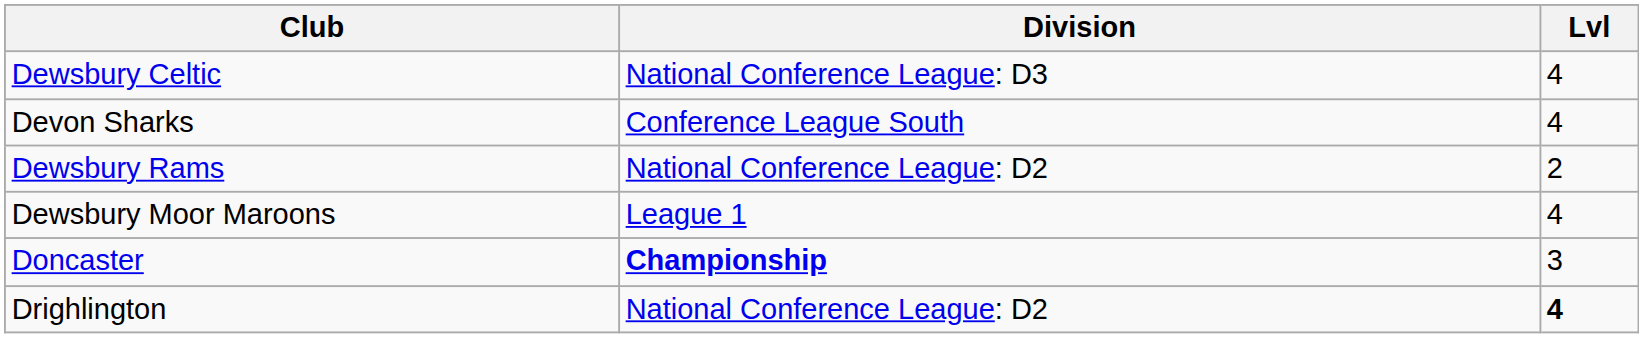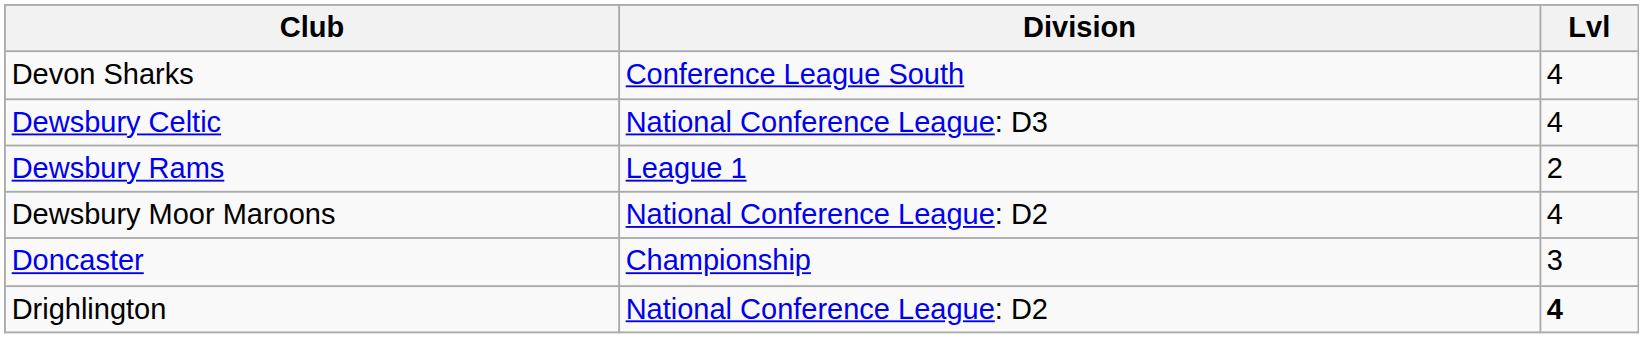 <table class="wikitable sortable" width=100% style="font-size:98%">
 <tr>
 <th width=20%>Club</th>
 <th width=30%>Division</th>
 <th width=3%>Lvl</th>
 </tr>
 <tr>
+<td>Devon Sharks</td>
+<td><a href='#'>Conference League South</a></td>
+<td>4</td>
+</tr>
+<tr>
 <td><a href='#'>Dewsbury Celtic</a></td>
 <td><a href='#'>National Conference League</a>: D3</td>
 <td>4</td>
 </tr>
 <tr>
-<td>Devon Sharks</td>
-<td><a href='#'>Conference League South</a></td>
-<td>4</td>
-</tr>
-<tr>
 <td> <a href='#'>Dewsbury Rams</a></td>
-<td><a href='#'>National Conference League</a>: D2</td>
+<td><a href='#'>League 1</a></td>
 <td>2</td>
 </tr>
 <tr>
 <td>Dewsbury Moor Maroons</td>
-<td><a href='#'>League 1</a></td>
+<td><a href='#'>National Conference League</a>: D2</td>
 <td>4</td>
 </tr>
 <tr>
 <td> <a href='#'>Doncaster</a></td>
-<td><strong><a href='#'>Championship</a></strong></td>
+<td><a href='#'>Championship</a></td>
 <td>3</td>
 </tr>
 <tr>
 <td>Drighlington</td>
 <td><a href='#'>National Conference League</a>: D2</td>
 <td><strong>4</strong></td>
 </tr>
 </table>
